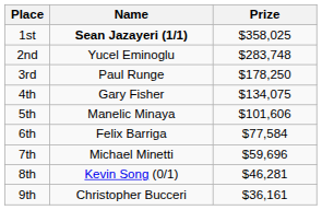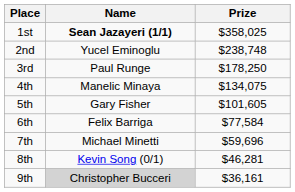 <table class="wikitable">
 <tr>
 <th width="50">Place</th>
 <th width="200">Name</th>
 <th width="125">Prize</th>
 </tr>
 <tr>
 <td align=center>1st</td>
 <td align=center><strong> Sean Jazayeri (1/1)</strong></td>
 <td align=center>$358,025</td>
 </tr>
 <tr>
 <td align=center>2nd</td>
 <td align=center> Yucel Eminoglu</td>
-<td align=center>$283,748</td>
+<td align=center>$238,748</td>
 </tr>
 <tr>
 <td align=center>3rd</td>
 <td align=center> Paul Runge</td>
 <td align=center>$178,250</td>
 </tr>
 <tr>
 <td align=center>4th</td>
-<td align=center> Gary Fisher</td>
+<td align=center> Manelic Minaya</td>
 <td align=center>$134,075</td>
 </tr>
 <tr>
 <td align=center>5th</td>
-<td align=center> Manelic Minaya</td>
-<td align=center>$101,606</td>
+<td align=center> Gary Fisher</td>
+<td align=center>$101,605</td>
 </tr>
 <tr>
 <td align=center>6th</td>
 <td align=center> Felix Barriga</td>
 <td align=center>$77,584</td>
 </tr>
 <tr>
 <td align=center>7th</td>
 <td align=center> Michael Minetti</td>
 <td align=center>$59,696</td>
 </tr>
 <tr>
 <td align=center>8th</td>
 <td align=center> <a href='#'>Kevin Song</a> (0/1)</td>
 <td align=center>$46,281</td>
 </tr>
 <tr>
 <td align=center>9th</td>
-<td align=center> Christopher Bucceri</td>
+<td align=center style="background: lightgrey;"> Christopher Bucceri</td>
 <td align=center>$36,161</td>
 </tr>
 </table>
